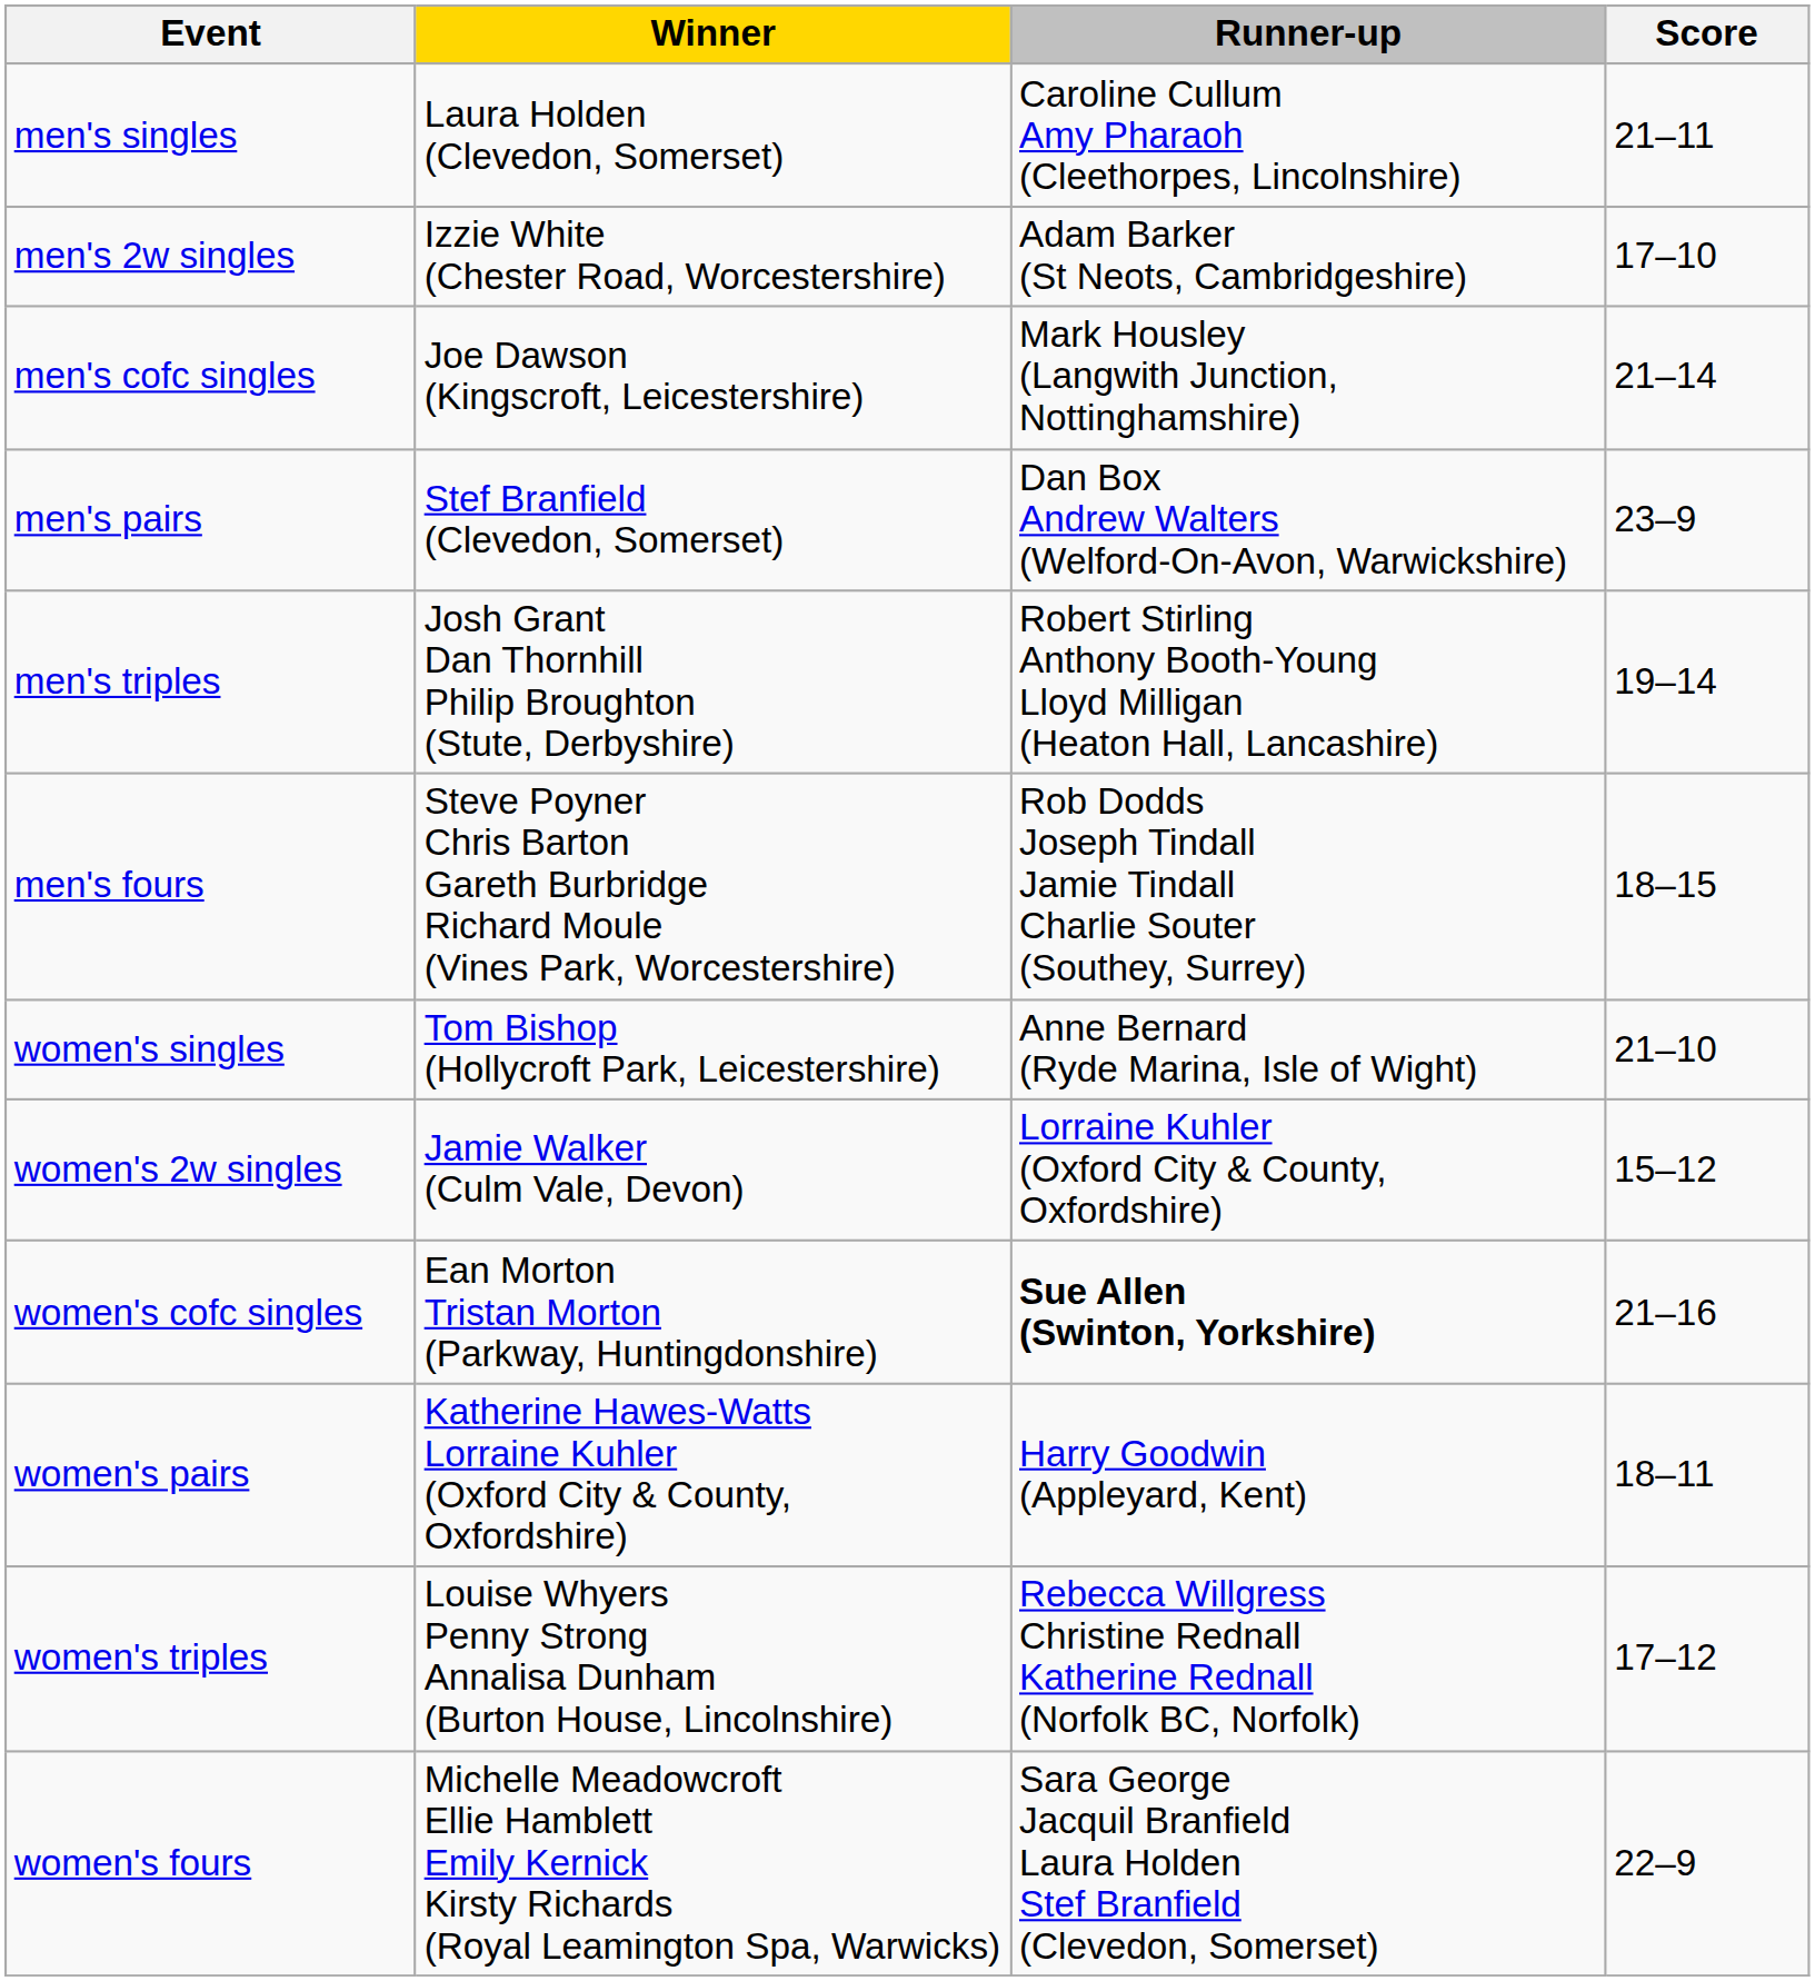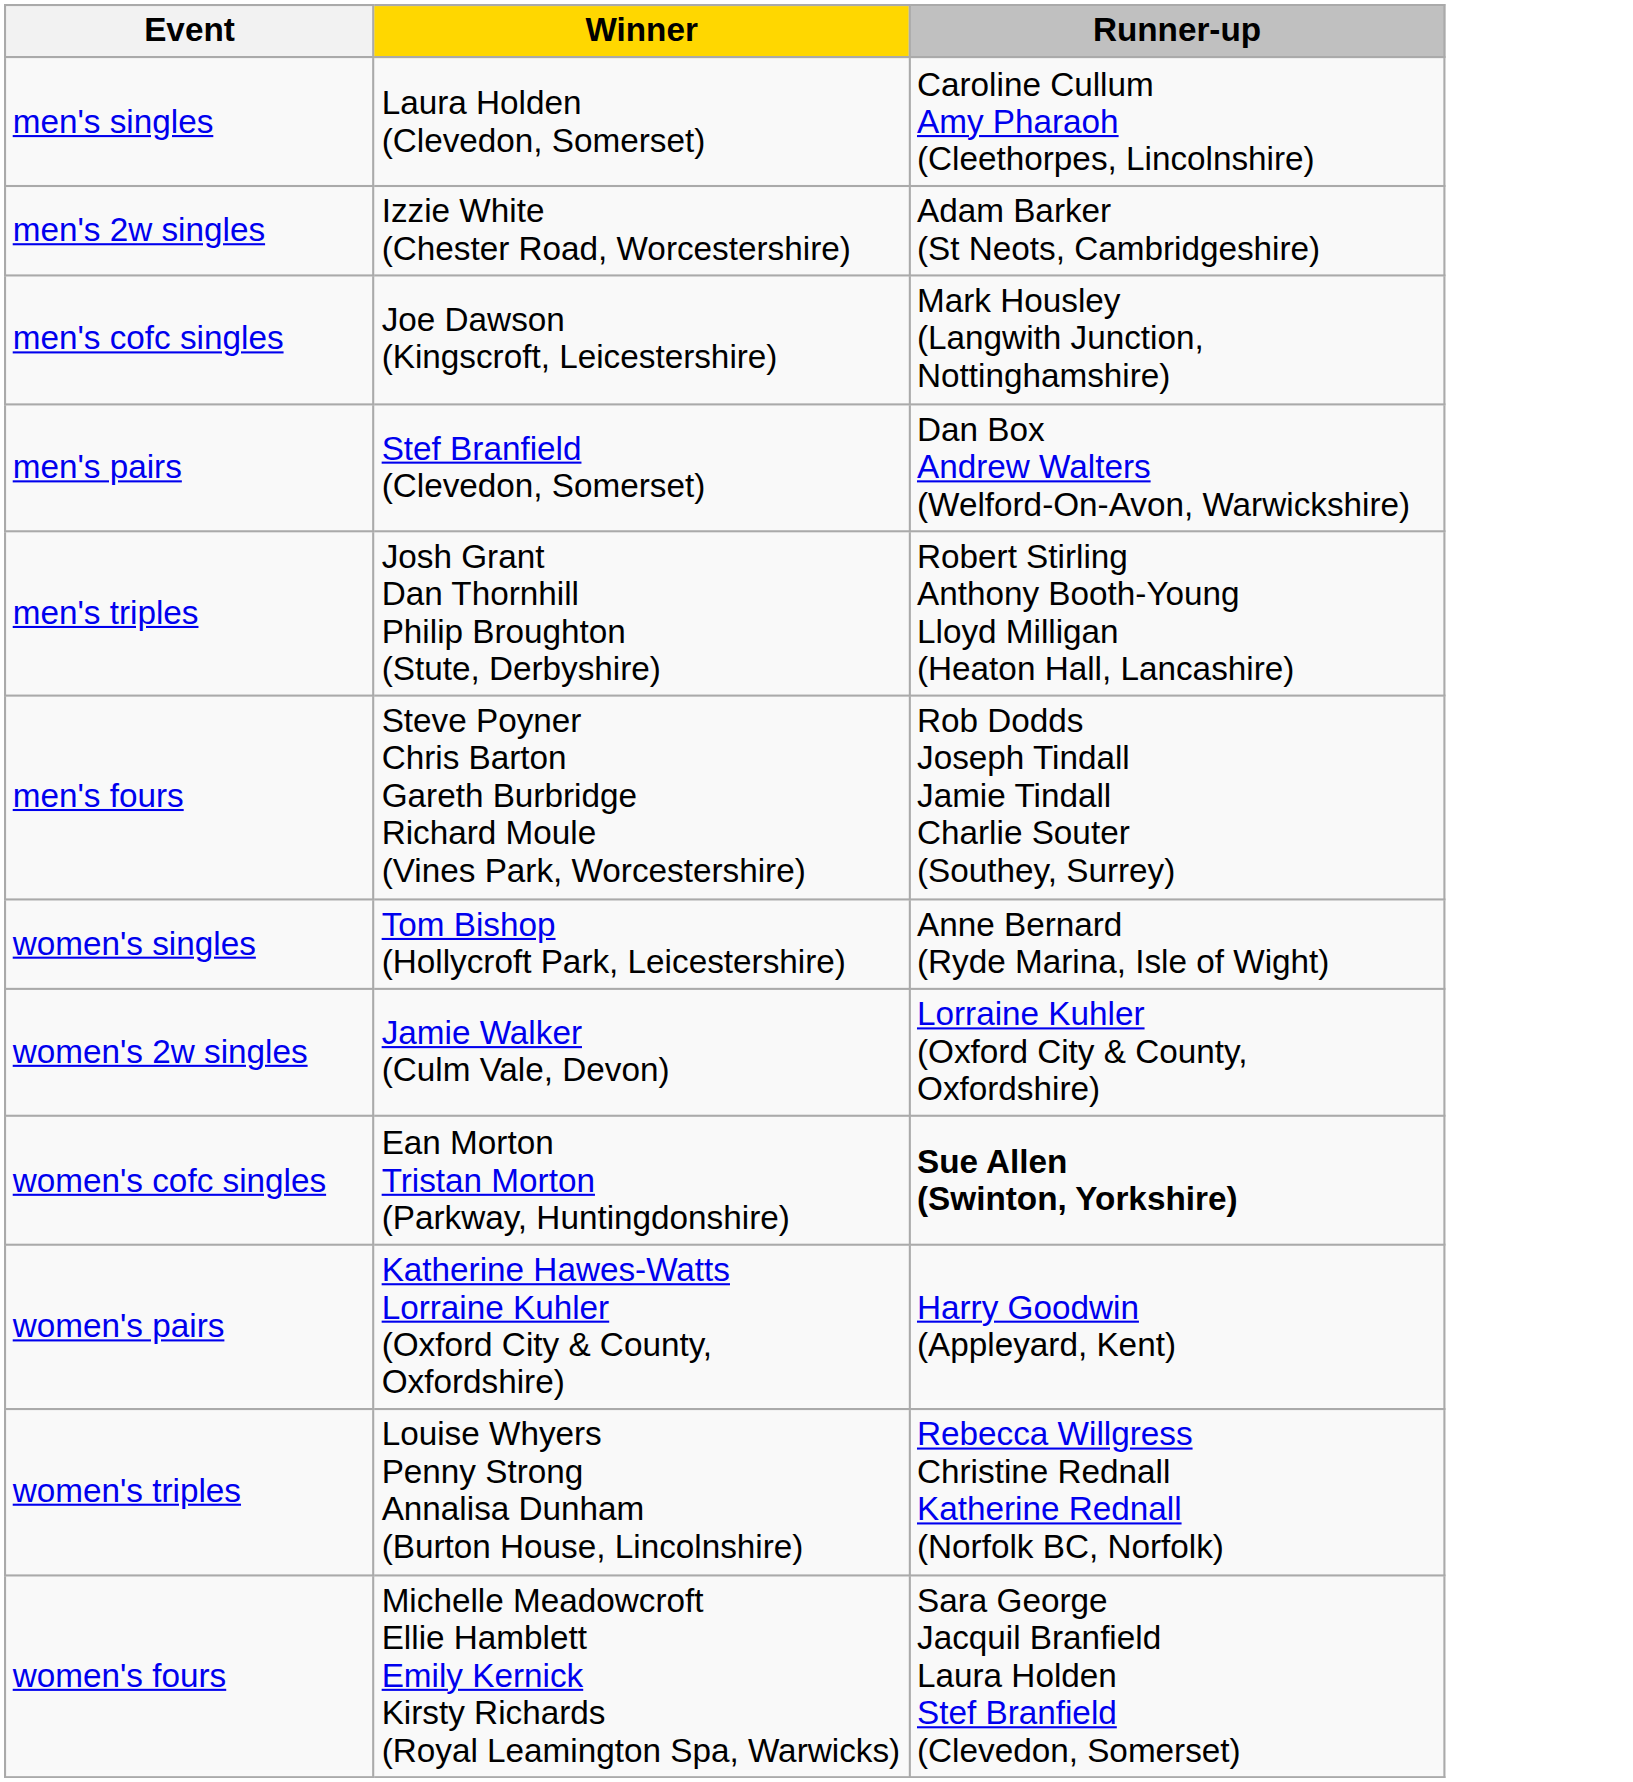 <table class="wikitable" style="font-size: 100%">
 <tr>
 <th width=170>Event</th>
 <th width=250 style="background-color: gold;">Winner</th>
 <th width=250 style="background-color: silver;">Runner-up</th>
-<th width=80>Score</th>
 </tr>
 <tr>
 <td><a href='#'>men's singles</a></td>
 <td>Laura Holden<br>(Clevedon, Somerset)</td>
 <td>Caroline Cullum<br><a href='#'>Amy Pharaoh</a><br>(Cleethorpes, Lincolnshire)</td>
-<td>21–11</td>
 </tr>
 <tr>
 <td><a href='#'>men's 2w singles</a></td>
 <td>Izzie White<br>(Chester Road, Worcestershire)</td>
 <td>Adam Barker<br>(St Neots, Cambridgeshire)</td>
-<td>17–10</td>
 </tr>
 <tr>
 <td><a href='#'>men's cofc singles</a></td>
 <td>Joe Dawson<br>(Kingscroft, Leicestershire)</td>
 <td>Mark Housley<br>(Langwith Junction, Nottinghamshire)</td>
-<td>21–14</td>
 </tr>
 <tr>
 <td><a href='#'>men's pairs</a></td>
 <td><a href='#'>Stef Branfield</a><br>(Clevedon, Somerset)</td>
 <td>Dan Box<br> <a href='#'>Andrew Walters</a><br>(Welford-On-Avon, Warwickshire)</td>
-<td>23–9</td>
 </tr>
 <tr>
 <td><a href='#'>men's triples</a></td>
 <td>Josh Grant<br>Dan Thornhill<br>Philip Broughton<br>(Stute, Derbyshire)</td>
 <td>Robert Stirling<br>Anthony Booth-Young<br>Lloyd Milligan<br>(Heaton Hall, Lancashire)</td>
-<td>19–14</td>
 </tr>
 <tr>
 <td><a href='#'>men's fours</a></td>
 <td>Steve Poyner<br>Chris Barton<br>Gareth Burbridge<br>Richard Moule<br>(Vines Park, Worcestershire)</td>
 <td>Rob Dodds<br> Joseph Tindall<br> Jamie Tindall<br> Charlie Souter<br>(Southey, Surrey)</td>
-<td>18–15</td>
 </tr>
 <tr>
 <td><a href='#'>women's singles</a></td>
 <td><a href='#'>Tom Bishop</a><br>(Hollycroft Park, Leicestershire)</td>
 <td>Anne Bernard<br>(Ryde Marina, Isle of Wight)</td>
-<td>21–10</td>
 </tr>
 <tr>
 <td><a href='#'>women's 2w singles</a></td>
 <td><a href='#'>Jamie Walker</a><br>(Culm Vale, Devon)</td>
 <td><a href='#'>Lorraine Kuhler</a><br>(Oxford City & County, Oxfordshire)</td>
-<td>15–12</td>
 </tr>
 <tr>
 <td><a href='#'>women's cofc singles</a></td>
 <td>Ean Morton<br><a href='#'>Tristan Morton</a><br>(Parkway, Huntingdonshire)</td>
 <td><strong>Sue Allen<br>(Swinton, Yorkshire)</strong></td>
-<td>21–16</td>
 </tr>
 <tr>
 <td><a href='#'>women's pairs</a></td>
 <td><a href='#'>Katherine Hawes-Watts</a><br><a href='#'>Lorraine Kuhler</a><br>(Oxford City & County, Oxfordshire)</td>
 <td><a href='#'>Harry Goodwin</a><br>(Appleyard, Kent)</td>
-<td>18–11</td>
 </tr>
 <tr>
 <td><a href='#'>women's triples</a></td>
 <td>Louise Whyers<br>Penny Strong<br>Annalisa Dunham<br>(Burton House, Lincolnshire)</td>
 <td><a href='#'>Rebecca Willgress</a><br>Christine Rednall<br><a href='#'>Katherine Rednall</a><br>(Norfolk BC, Norfolk)</td>
-<td>17–12</td>
 </tr>
 <tr>
 <td><a href='#'>women's fours</a></td>
 <td>Michelle Meadowcroft<br>Ellie Hamblett<br> <a href='#'>Emily Kernick</a><br>Kirsty Richards<br>(Royal Leamington Spa, Warwicks)</td>
 <td>Sara George<br> Jacquil Branfield<br> Laura Holden<br><a href='#'>Stef Branfield</a><br>(Clevedon, Somerset)</td>
-<td>22–9</td>
 </tr>
 </table>
